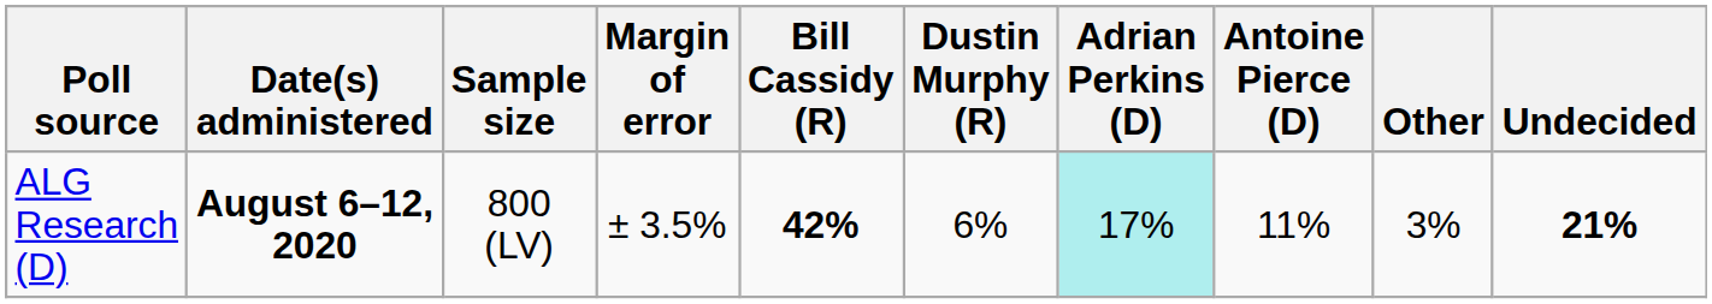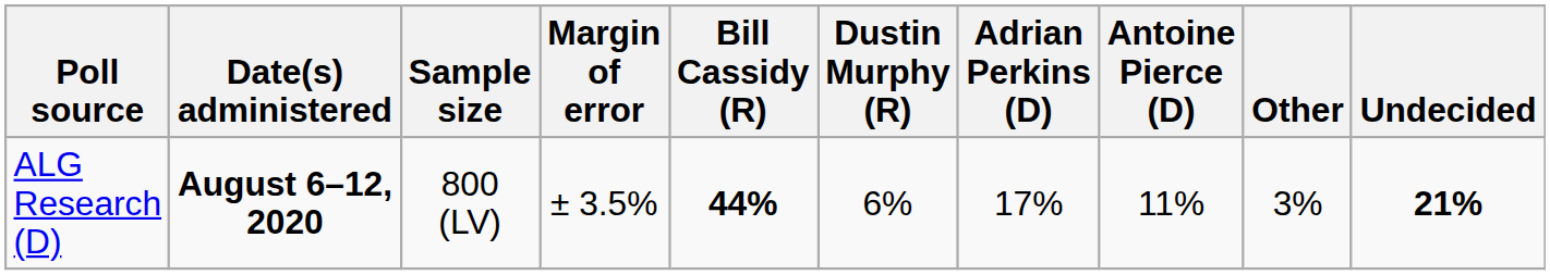 <table class="wikitable" style="font-size:90%;text-align:center;">
 <tr valign=bottom>
 <th>Poll source</th>
 <th>Date(s)<br>administered</th>
 <th>Sample<br>size</th>
 <th>Margin<br>of error</th>
 <th style="width:85px;">Bill<br>Cassidy (R)</th>
 <th style="width:85px;">Dustin<br>Murphy (R)</th>
 <th style="width:85px;">Adrian<br>Perkins (D)</th>
 <th style="width:85px;">Antoine<br>Pierce (D)</th>
 <th>Other</th>
 <th>Undecided</th>
 </tr>
 <tr>
 <td style="text-align:left;"><a href='#'>ALG Research (D)</a></td>
 <td><strong>August 6–12, 2020</strong></td>
 <td>800 (LV)</td>
 <td>± 3.5%</td>
-<td><strong>42%</strong></td>
+<td><strong>44%</strong></td>
 <td>6%</td>
-<td style="background: paleturquoise;">17%</td>
+<td>17%</td>
 <td>11%</td>
 <td>3%</td>
 <td><strong>21%</strong></td>
 </tr>
 </table>
